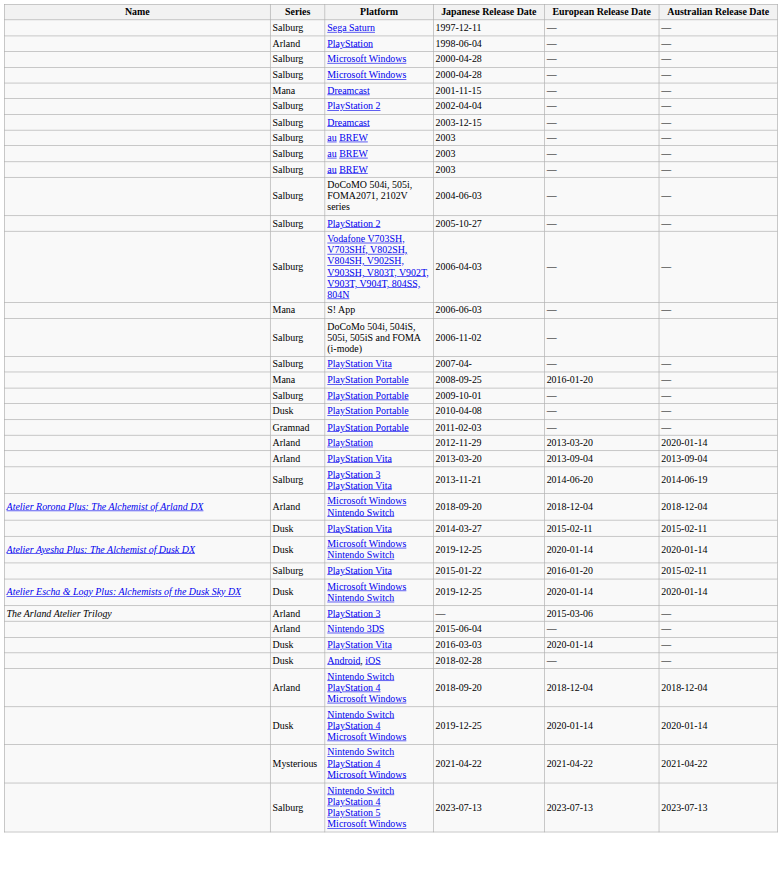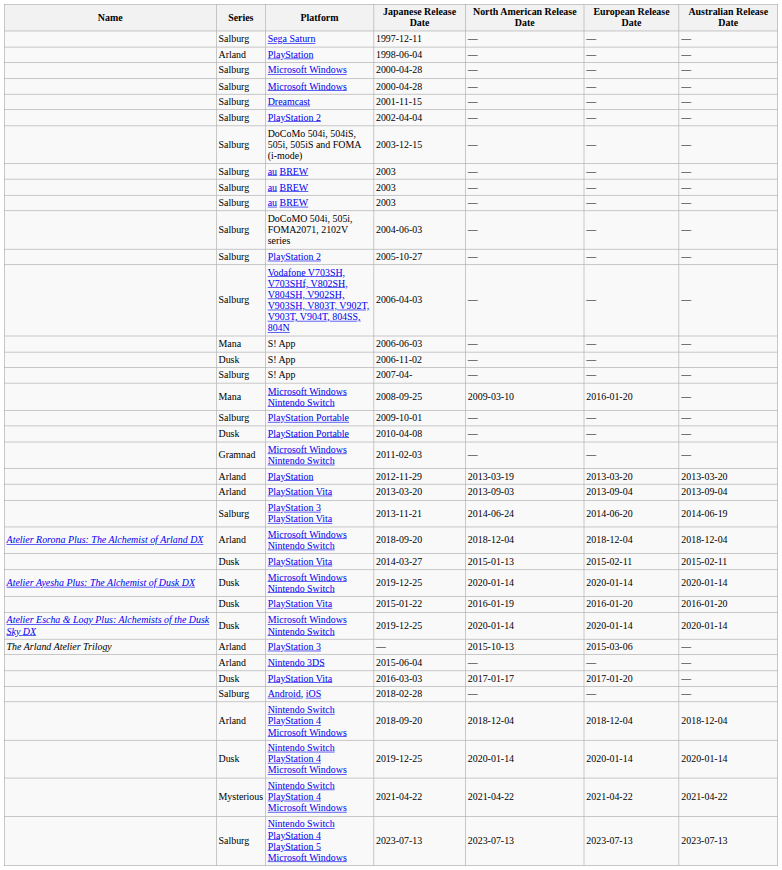 <table class="wikitable sortable">
 <tr>
 <th>Name</th>
 <th>Series</th>
 <th style="width:14%;">Platform</th>
 <th>Japanese Release Date</th>
+<th>North American Release Date</th>
 <th>European Release Date</th>
 <th>Australian Release Date</th>
 </tr>
 <tr>
 <td></td>
 <td>Salburg</td>
 <td><a href='#'>Sega Saturn</a></td>
 <td>1997-12-11</td>
 <td>—</td>
 <td>—</td>
+<td>—</td>
 </tr>
 <tr>
 <td></td>
 <td>Arland</td>
 <td><a href='#'>PlayStation</a></td>
 <td>1998-06-04</td>
+<td>—</td>
 <td>—</td>
 <td>—</td>
 </tr>
 <tr>
 <td></td>
 <td>Salburg</td>
 <td><a href='#'>Microsoft Windows</a></td>
 <td>2000-04-28</td>
 <td>—</td>
 <td>—</td>
+<td>—</td>
 </tr>
 <tr>
 <td></td>
 <td>Salburg</td>
 <td><a href='#'>Microsoft Windows</a></td>
 <td>2000-04-28</td>
 <td>—</td>
 <td>—</td>
+<td>—</td>
 </tr>
 <tr>
 <td></td>
-<td>Mana</td>
+<td>Salburg</td>
 <td><a href='#'>Dreamcast</a></td>
 <td>2001-11-15</td>
+<td>—</td>
 <td>—</td>
 <td>—</td>
 </tr>
 <tr>
 <td></td>
 <td>Salburg</td>
 <td><a href='#'>PlayStation 2</a></td>
 <td>2002-04-04</td>
 <td>—</td>
 <td>—</td>
+<td>—</td>
 </tr>
 <tr>
 <td></td>
 <td>Salburg</td>
-<td><a href='#'>Dreamcast</a></td>
+<td>DoCoMo 504i, 504iS, 505i, 505iS and FOMA (i-mode)</td>
 <td>2003-12-15</td>
+<td>—</td>
 <td>—</td>
 <td>—</td>
 </tr>
 <tr>
 <td></td>
 <td>Salburg</td>
 <td><a href='#'>au</a> <a href='#'>BREW</a></td>
 <td>2003</td>
 <td>—</td>
 <td>—</td>
+<td>—</td>
 </tr>
 <tr>
 <td></td>
 <td>Salburg</td>
 <td><a href='#'>au</a> <a href='#'>BREW</a></td>
 <td>2003</td>
+<td>—</td>
 <td>—</td>
 <td>—</td>
 </tr>
 <tr>
 <td></td>
 <td>Salburg</td>
 <td><a href='#'>au</a> <a href='#'>BREW</a></td>
 <td>2003</td>
 <td>—</td>
 <td>—</td>
+<td>—</td>
 </tr>
 <tr>
 <td></td>
 <td>Salburg</td>
 <td>DoCoMO 504i, 505i, FOMA2071, 2102V series</td>
 <td>2004-06-03</td>
+<td>—</td>
 <td>—</td>
 <td>—</td>
 </tr>
 <tr>
 <td></td>
 <td>Salburg</td>
 <td><a href='#'>PlayStation 2</a></td>
 <td>2005-10-27</td>
 <td>—</td>
 <td>—</td>
+<td>—</td>
 </tr>
 <tr>
 <td></td>
 <td>Salburg</td>
 <td><a href='#'>Vodafone V703SH, V703SHf, V802SH, V804SH, V902SH, V903SH, V803T, V902T, V903T, V904T, 804SS, 804N</a></td>
 <td>2006-04-03</td>
+<td>—</td>
 <td>—</td>
 <td>—</td>
 </tr>
 <tr>
 <td></td>
 <td>Mana</td>
 <td>S! App</td>
 <td>2006-06-03</td>
 <td>—</td>
 <td>—</td>
+<td>—</td>
 </tr>
 <tr>
 <td></td>
-<td>Salburg</td>
-<td>DoCoMo 504i, 504iS, 505i, 505iS and FOMA (i-mode)</td>
+<td>Dusk</td>
+<td>S! App</td>
 <td>2006-11-02</td>
+<td>—</td>
 <td>—</td>
 <td></td>
 </tr>
 <tr>
 <td></td>
 <td>Salburg</td>
-<td><a href='#'>PlayStation Vita</a></td>
+<td>S! App</td>
 <td>2007-04-</td>
+<td>—</td>
 <td>—</td>
 <td>—</td>
 </tr>
 <tr>
 <td></td>
 <td>Mana</td>
-<td><a href='#'>PlayStation Portable</a></td>
+<td><a href='#'>Microsoft Windows</a><br><a href='#'>Nintendo Switch</a></td>
 <td>2008-09-25</td>
+<td>2009-03-10</td>
 <td>2016-01-20</td>
 <td>—</td>
 </tr>
 <tr>
 <td></td>
 <td>Salburg</td>
 <td><a href='#'>PlayStation Portable</a></td>
 <td>2009-10-01</td>
 <td>—</td>
 <td>—</td>
+<td>—</td>
 </tr>
 <tr>
 <td></td>
 <td>Dusk</td>
 <td><a href='#'>PlayStation Portable</a></td>
 <td>2010-04-08</td>
 <td>—</td>
 <td>—</td>
+<td>—</td>
 </tr>
 <tr>
 <td></td>
 <td>Gramnad</td>
-<td><a href='#'>PlayStation Portable</a></td>
+<td><a href='#'>Microsoft Windows</a><br><a href='#'>Nintendo Switch</a></td>
 <td>2011-02-03</td>
+<td>—</td>
 <td>—</td>
 <td>—</td>
 </tr>
 <tr>
 <td></td>
 <td>Arland</td>
 <td><a href='#'>PlayStation</a></td>
 <td>2012-11-29</td>
+<td>2013-03-19</td>
 <td>2013-03-20</td>
-<td>2020-01-14</td>
+<td>2013-03-20</td>
 </tr>
 <tr>
 <td></td>
 <td>Arland</td>
 <td><a href='#'>PlayStation Vita</a></td>
 <td>2013-03-20</td>
+<td>2013-09-03</td>
 <td>2013-09-04</td>
 <td>2013-09-04</td>
 </tr>
 <tr>
 <td></td>
 <td>Salburg</td>
 <td><a href='#'>PlayStation 3</a><br><a href='#'>PlayStation Vita</a></td>
 <td>2013-11-21</td>
+<td>2014-06-24</td>
 <td>2014-06-20</td>
 <td>2014-06-19</td>
 </tr>
 <tr>
 <td><em><a href='#'>Atelier Rorona Plus: The Alchemist of Arland DX</a></em></td>
 <td>Arland</td>
 <td><a href='#'>Microsoft Windows</a><br><a href='#'>Nintendo Switch</a></td>
 <td>2018-09-20</td>
 <td>2018-12-04</td>
 <td>2018-12-04</td>
+<td>2018-12-04</td>
 </tr>
 <tr>
 <td></td>
 <td>Dusk</td>
 <td><a href='#'>PlayStation Vita</a></td>
 <td>2014-03-27</td>
+<td>2015-01-13</td>
 <td>2015-02-11</td>
 <td>2015-02-11</td>
 </tr>
 <tr>
 <td><em><a href='#'>Atelier Ayesha Plus: The Alchemist of Dusk DX</a></em></td>
 <td>Dusk</td>
 <td><a href='#'>Microsoft Windows</a><br><a href='#'>Nintendo Switch</a></td>
 <td>2019-12-25</td>
 <td>2020-01-14</td>
 <td>2020-01-14</td>
+<td>2020-01-14</td>
 </tr>
 <tr>
 <td></td>
-<td>Salburg</td>
+<td>Dusk</td>
 <td><a href='#'>PlayStation Vita</a></td>
 <td>2015-01-22</td>
+<td>2016-01-19</td>
 <td>2016-01-20</td>
-<td>2015-02-11</td>
+<td>2016-01-20</td>
 </tr>
 <tr>
 <td><em><a href='#'>Atelier Escha & Logy Plus: Alchemists of the Dusk Sky DX</a></em></td>
 <td>Dusk</td>
 <td><a href='#'>Microsoft Windows</a><br><a href='#'>Nintendo Switch</a></td>
 <td>2019-12-25</td>
 <td>2020-01-14</td>
 <td>2020-01-14</td>
+<td>2020-01-14</td>
 </tr>
 <tr>
 <td><em>The  Arland Atelier Trilogy</em></td>
 <td>Arland</td>
 <td><a href='#'>PlayStation 3</a></td>
 <td>—</td>
+<td>2015-10-13</td>
 <td>2015-03-06</td>
 <td>—</td>
 </tr>
 <tr>
 <td></td>
 <td>Arland</td>
 <td><a href='#'>Nintendo 3DS</a></td>
 <td>2015-06-04</td>
 <td>—</td>
 <td>—</td>
+<td>—</td>
 </tr>
 <tr>
 <td></td>
 <td>Dusk</td>
 <td><a href='#'>PlayStation Vita</a></td>
 <td>2016-03-03</td>
-<td>2020-01-14</td>
+<td>2017-01-17</td>
+<td>2017-01-20</td>
 <td>—</td>
 </tr>
 <tr>
 <td></td>
-<td>Dusk</td>
+<td>Salburg</td>
 <td><a href='#'>Android</a>, <a href='#'>iOS</a></td>
 <td>2018-02-28</td>
+<td>—</td>
 <td>—</td>
 <td>—</td>
 </tr>
 <tr>
 <td></td>
 <td>Arland</td>
 <td><a href='#'>Nintendo Switch</a><br><a href='#'>PlayStation 4</a><br><a href='#'>Microsoft Windows</a></td>
 <td>2018-09-20</td>
 <td>2018-12-04</td>
 <td>2018-12-04</td>
+<td>2018-12-04</td>
 </tr>
 <tr>
 <td></td>
 <td>Dusk</td>
 <td><a href='#'>Nintendo Switch</a><br><a href='#'>PlayStation 4</a><br><a href='#'>Microsoft Windows</a></td>
 <td>2019-12-25</td>
 <td>2020-01-14</td>
 <td>2020-01-14</td>
+<td>2020-01-14</td>
 </tr>
 <tr>
 <td></td>
 <td>Mysterious</td>
 <td><a href='#'>Nintendo Switch</a><br><a href='#'>PlayStation 4</a><br><a href='#'>Microsoft Windows</a></td>
+<td>2021-04-22</td>
 <td>2021-04-22</td>
 <td>2021-04-22</td>
 <td>2021-04-22</td>
 </tr>
 <tr>
 <td></td>
 <td>Salburg</td>
 <td><a href='#'>Nintendo Switch</a><br><a href='#'>PlayStation 4</a><br><a href='#'>PlayStation 5</a><br><a href='#'>Microsoft Windows</a></td>
 <td>2023-07-13</td>
 <td>2023-07-13</td>
 <td>2023-07-13</td>
+<td>2023-07-13</td>
 </tr>
 </table>
